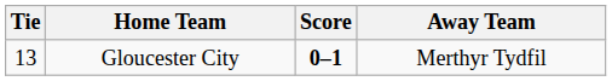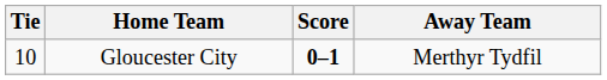 <table class="wikitable" style="text-align:center;">
 <tr>
 <th width=20>Tie</th>
 <th width=175>Home Team</th>
 <th width=20>Score</th>
 <th width=175>Away Team</th>
 </tr>
 <tr>
-<td>13</td>
+<td>10</td>
 <td>Gloucester City</td>
 <td><strong>0–1</strong></td>
 <td>Merthyr Tydfil</td>
 </tr>
 </table>
